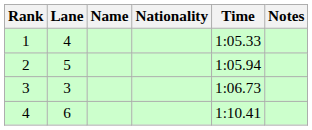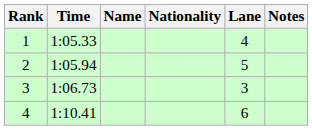 <table class="wikitable sortable" style="text-align:center">
 <tr>
 <th>Rank</th>
-<th>Lane</th>
+<th>Time</th>
 <th>Name</th>
 <th>Nationality</th>
-<th>Time</th>
+<th>Lane</th>
 <th>Notes</th>
 </tr>
 <tr bgcolor=ccffcc>
 <td>1</td>
-<td>4</td>
+<td>1:05.33</td>
 <td align=left></td>
 <td align=left></td>
-<td>1:05.33</td>
+<td>4</td>
 <td><strong></strong> <strong></strong></td>
 </tr>
 <tr bgcolor=ccffcc>
 <td>2</td>
-<td>5</td>
+<td>1:05.94</td>
 <td align=left></td>
 <td align=left></td>
-<td>1:05.94</td>
+<td>5</td>
 <td><strong></strong></td>
 </tr>
 <tr bgcolor=ccffcc>
 <td>3</td>
-<td>3</td>
+<td>1:06.73</td>
 <td align=left></td>
 <td align=left></td>
-<td>1:06.73</td>
+<td>3</td>
 <td><strong></strong></td>
 </tr>
 <tr bgcolor=ccffcc>
 <td>4</td>
-<td>6</td>
+<td>1:10.41</td>
 <td align=left></td>
 <td align=left></td>
-<td>1:10.41</td>
+<td>6</td>
 <td><strong></strong></td>
 </tr>
 </table>
